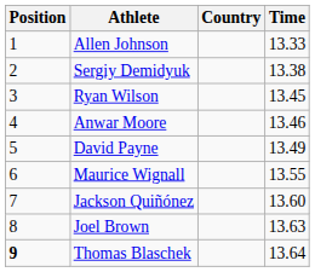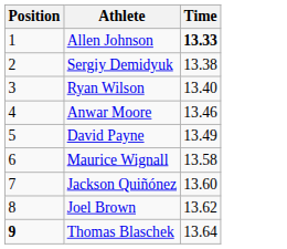 <table class="wikitable">
 <tr>
 <th>Position</th>
 <th>Athlete</th>
-<th>Country</th>
 <th>Time</th>
 </tr>
 <tr>
 <td>1</td>
 <td><a href='#'>Allen Johnson</a></td>
-<td></td>
-<td>13.33</td>
+<td><strong>13.33</strong></td>
 </tr>
 <tr>
 <td>2</td>
 <td><a href='#'>Sergiy Demidyuk</a></td>
-<td></td>
 <td>13.38</td>
 </tr>
 <tr>
 <td>3</td>
 <td><a href='#'>Ryan Wilson</a></td>
-<td></td>
-<td>13.45</td>
+<td>13.40</td>
 </tr>
 <tr>
 <td>4</td>
 <td><a href='#'>Anwar Moore</a></td>
-<td></td>
 <td>13.46</td>
 </tr>
 <tr>
 <td>5</td>
 <td><a href='#'>David Payne</a></td>
-<td></td>
 <td>13.49</td>
 </tr>
 <tr>
 <td>6</td>
 <td><a href='#'>Maurice Wignall</a></td>
-<td></td>
-<td>13.55</td>
+<td>13.58</td>
 </tr>
 <tr>
 <td>7</td>
 <td><a href='#'>Jackson Quiñónez</a></td>
-<td></td>
 <td>13.60</td>
 </tr>
 <tr>
 <td>8</td>
 <td><a href='#'>Joel Brown</a></td>
-<td></td>
-<td>13.63</td>
+<td>13.62</td>
 </tr>
 <tr>
 <td><strong>9</strong></td>
 <td><a href='#'>Thomas Blaschek</a></td>
-<td></td>
 <td>13.64</td>
 </tr>
 </table>
